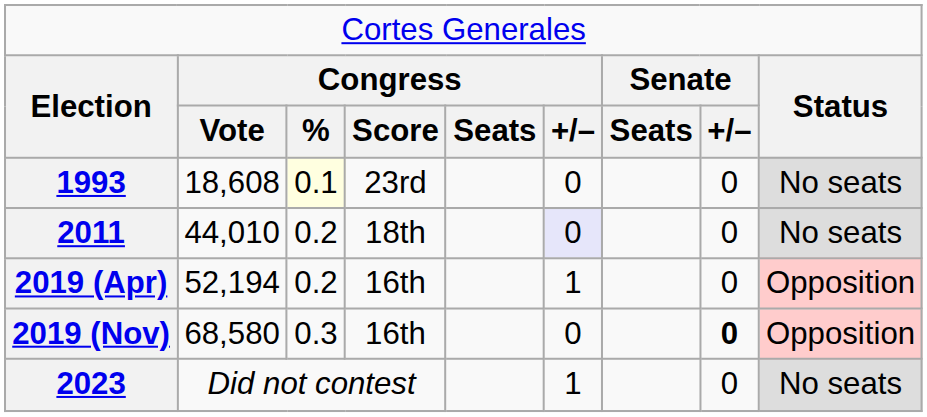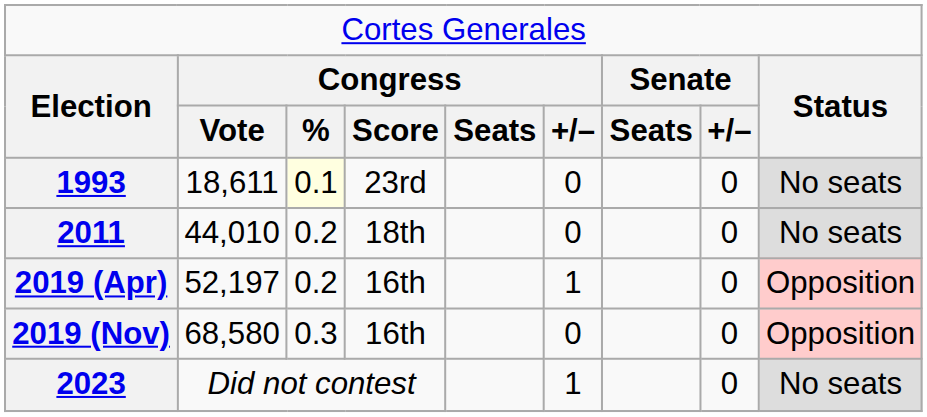 <table class="wikitable" style="font-size:97%; text-align:center;">
 <tr>
 <td colspan="9"><a href='#'>Cortes Generales</a></td>
 </tr>
 <tr>
 <th rowspan="2">Election</th>
 <th colspan="5">Congress</th>
 <th colspan="2">Senate</th>
 <th rowspan="2">Status</th>
 </tr>
 <tr>
 <th>Vote</th>
 <th>%</th>
 <th>Score</th>
 <th>Seats</th>
 <th>+/–</th>
 <th>Seats</th>
 <th>+/–</th>
 </tr>
 <tr>
 <th><a href='#'>1993</a></th>
-<td>18,608</td>
+<td>18,611</td>
 <td style="background: lightyellow;">0.1</td>
 <td>23rd</td>
 <td></td>
 <td>0</td>
 <td></td>
 <td>0</td>
 <td style="background:#ddd;">No seats</td>
 </tr>
 <tr>
 <th><a href='#'>2011</a></th>
 <td>44,010</td>
 <td>0.2</td>
 <td>18th</td>
 <td></td>
-<td style="background: lavender;">0</td>
+<td>0</td>
 <td></td>
 <td>0</td>
 <td style="background:#ddd;">No seats</td>
 </tr>
 <tr>
 <th><a href='#'>2019 (Apr)</a></th>
-<td>52,194</td>
+<td>52,197</td>
 <td>0.2</td>
 <td>16th</td>
 <td></td>
 <td>1</td>
 <td></td>
 <td>0</td>
 <td style="background-color:#fcc;">Opposition</td>
 </tr>
 <tr>
 <th><a href='#'>2019 (Nov)</a></th>
 <td>68,580</td>
 <td>0.3</td>
 <td>16th</td>
 <td></td>
 <td>0</td>
 <td></td>
-<td><strong>0</strong></td>
+<td>0</td>
 <td style="background-color:#fcc;">Opposition</td>
 </tr>
 <tr>
 <th><a href='#'>2023</a></th>
 <td colspan="3" align="center"><em>Did not contest</em></td>
 <td></td>
 <td>1</td>
 <td></td>
 <td>0</td>
 <td style="background:#ddd;">No seats</td>
 </tr>
 </table>
